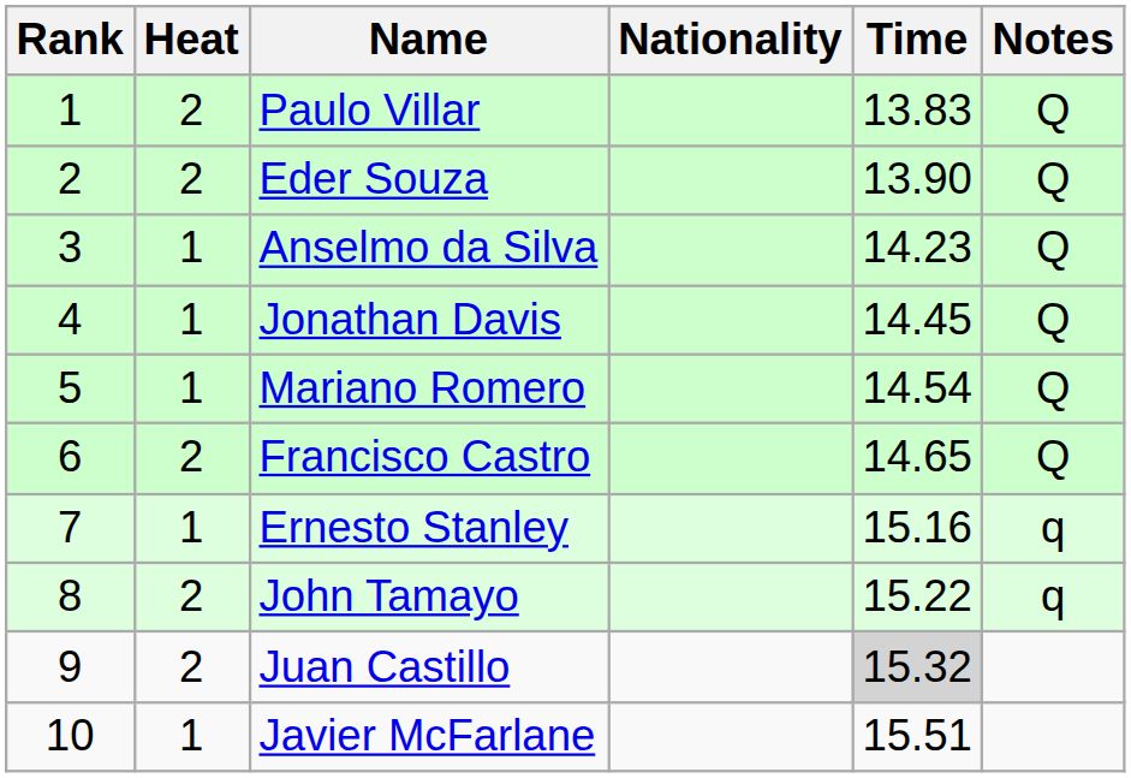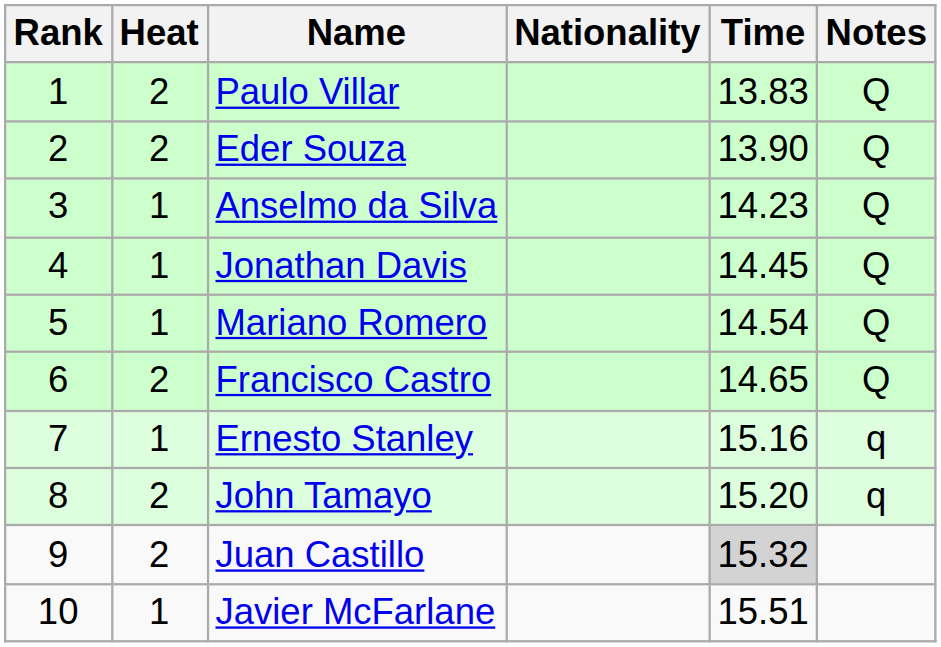 <table class="wikitable sortable" style="text-align:center">
 <tr>
 <th>Rank</th>
 <th>Heat</th>
 <th>Name</th>
 <th>Nationality</th>
 <th>Time</th>
 <th>Notes</th>
 </tr>
 <tr bgcolor=ccffcc>
 <td>1</td>
 <td>2</td>
 <td align=left><a href='#'>Paulo Villar</a></td>
 <td align=left></td>
 <td>13.83</td>
 <td>Q</td>
 </tr>
 <tr bgcolor=ccffcc>
 <td>2</td>
 <td>2</td>
 <td align=left><a href='#'>Eder Souza</a></td>
 <td align=left></td>
 <td>13.90</td>
 <td>Q</td>
 </tr>
 <tr bgcolor=ccffcc>
 <td>3</td>
 <td>1</td>
 <td align=left><a href='#'>Anselmo da Silva</a></td>
 <td align=left></td>
 <td>14.23</td>
 <td>Q</td>
 </tr>
 <tr bgcolor=ccffcc>
 <td>4</td>
 <td>1</td>
 <td align=left><a href='#'>Jonathan Davis</a></td>
 <td align=left></td>
 <td>14.45</td>
 <td>Q</td>
 </tr>
 <tr bgcolor=ccffcc>
 <td>5</td>
 <td>1</td>
 <td align=left><a href='#'>Mariano Romero</a></td>
 <td align=left></td>
 <td>14.54</td>
 <td>Q</td>
 </tr>
 <tr bgcolor=ccffcc>
 <td>6</td>
 <td>2</td>
 <td align=left><a href='#'>Francisco Castro</a></td>
 <td align=left></td>
 <td>14.65</td>
 <td>Q</td>
 </tr>
 <tr bgcolor=ddffdd>
 <td>7</td>
 <td>1</td>
 <td align=left><a href='#'>Ernesto Stanley</a></td>
 <td align=left></td>
 <td>15.16</td>
 <td>q</td>
 </tr>
 <tr bgcolor=ddffdd>
 <td>8</td>
 <td>2</td>
 <td align=left><a href='#'>John Tamayo</a></td>
 <td align=left></td>
-<td>15.22</td>
+<td>15.20</td>
 <td>q</td>
 </tr>
 <tr>
 <td>9</td>
 <td>2</td>
 <td align=left><a href='#'>Juan Castillo</a></td>
 <td align=left></td>
 <td style="background: lightgrey;">15.32</td>
 <td></td>
 </tr>
 <tr>
 <td>10</td>
 <td>1</td>
 <td align=left><a href='#'>Javier McFarlane</a></td>
 <td align=left></td>
 <td>15.51</td>
 <td></td>
 </tr>
 </table>
